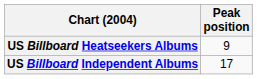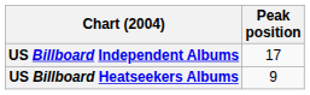 <table class="wikitable sortable plainrowheaders" style="text-align:center;">
 <tr>
 <th scope="col">Chart (2004)</th>
 <th scope="col">Peak<br>position</th>
 </tr>
 <tr>
+<th scope="row">US <em><a href='#'>Billboard</a></em> <a href='#'>Independent Albums</a></th>
+<td>17</td>
+</tr>
+<tr>
 <th scope="row">US <em>Billboard</em> <a href='#'>Heatseekers Albums</a></th>
 <td>9</td>
 </tr>
-<tr>
-<th scope="row">US <em><a href='#'>Billboard</a></em> <a href='#'>Independent Albums</a></th>
-<td>17</td>
-</tr>
 </table>
